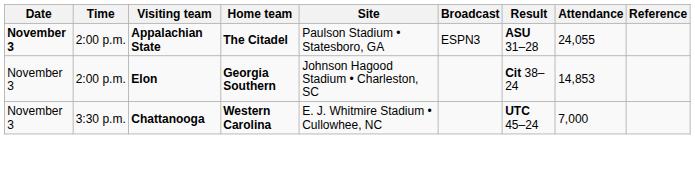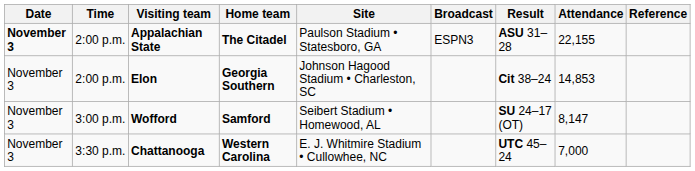 <table class="wikitable" style="font-size:95%;">
 <tr>
 <th>Date</th>
 <th>Time</th>
 <th>Visiting team</th>
 <th>Home team</th>
 <th>Site</th>
 <th>Broadcast</th>
 <th>Result</th>
 <th>Attendance</th>
 <th class="unsortable">Reference</th>
 </tr>
 <tr>
 <td><strong>November 3</strong></td>
 <td>2:00 p.m.</td>
 <td><strong>Appalachian State</strong></td>
 <td><strong>The Citadel</strong></td>
 <td>Paulson Stadium • Statesboro, GA</td>
 <td>ESPN3</td>
 <td><strong>ASU</strong> 31–28</td>
-<td>24,055</td>
+<td>22,155</td>
 <td style="text-align:center;"></td>
 </tr>
 <tr>
 <td>November 3</td>
 <td>2:00 p.m.</td>
 <td><strong>Elon</strong></td>
 <td><strong>Georgia Southern</strong></td>
 <td>Johnson Hagood Stadium • Charleston, SC</td>
 <td></td>
 <td><strong>Cit</strong> 38–24</td>
 <td>14,853</td>
 <td style="text-align:center;"></td>
 </tr>
 <tr>
 <td>November 3</td>
+<td>3:00 p.m.</td>
+<td><strong>Wofford</strong></td>
+<td><strong>Samford</strong></td>
+<td>Seibert Stadium • Homewood, AL</td>
+<td></td>
+<td><strong>SU</strong> 24–17 (OT)</td>
+<td>8,147</td>
+<td style="text-align:center;"></td>
+</tr>
+<tr>
+<td>November 3</td>
 <td>3:30 p.m.</td>
 <td><strong>Chattanooga</strong></td>
 <td><strong>Western Carolina</strong></td>
 <td>E. J. Whitmire Stadium • Cullowhee, NC</td>
 <td></td>
 <td><strong>UTC</strong> 45–24</td>
 <td>7,000</td>
 <td style="text-align:center;"></td>
 </tr>
 </table>
